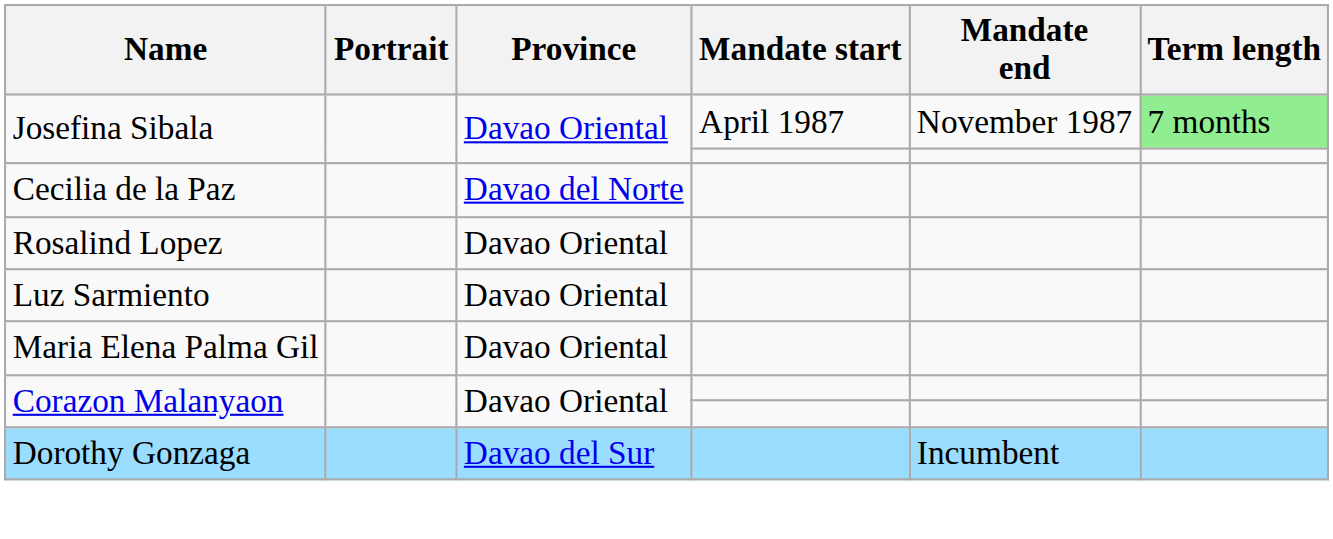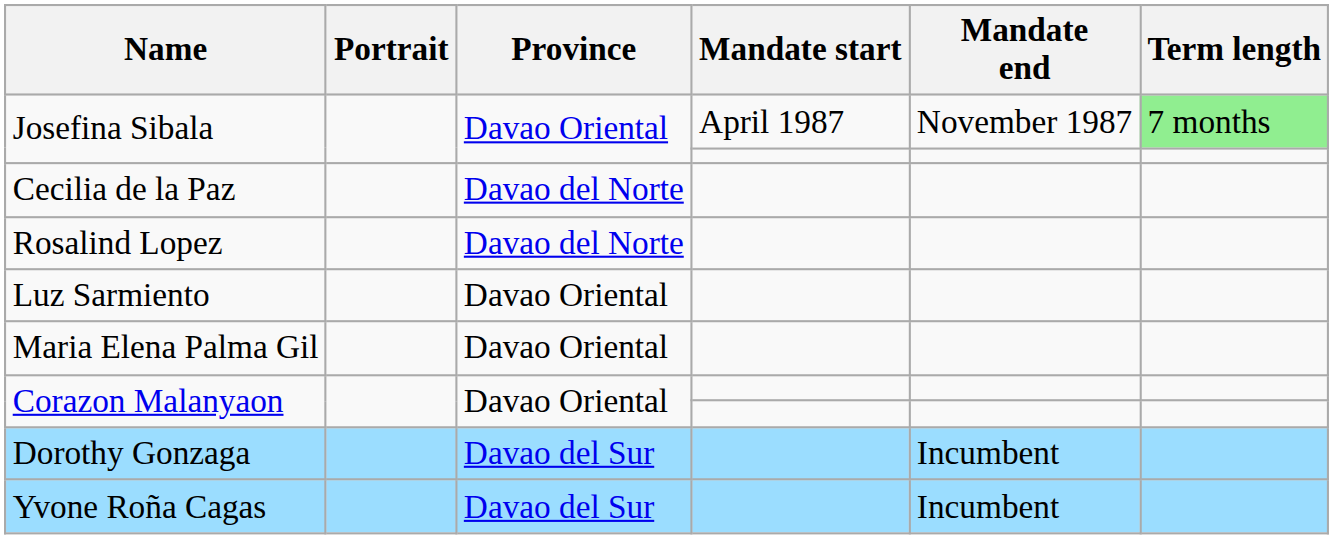 <table class="wikitable sortable">
 <tr>
 <th>Name</th>
 <th>Portrait</th>
 <th>Province</th>
 <th>Mandate start</th>
 <th>Mandate<br>end</th>
 <th>Term length</th>
 </tr>
 <tr>
 <td rowspan="2">Josefina Sibala</td>
 <td rowspan="2"></td>
 <td rowspan="2"><a href='#'>Davao Oriental</a></td>
 <td>April 1987</td>
 <td>November 1987</td>
 <td style="background: lightgreen;">7 months</td>
 </tr>
 <tr>
 <td></td>
 <td></td>
 <td></td>
 </tr>
 <tr>
 <td>Cecilia de la Paz</td>
 <td></td>
 <td><a href='#'>Davao del Norte</a></td>
 <td></td>
 <td></td>
 <td></td>
 </tr>
 <tr>
 <td>Rosalind Lopez</td>
 <td></td>
-<td>Davao Oriental</td>
+<td><a href='#'>Davao del Norte</a></td>
 <td></td>
 <td></td>
 <td></td>
 </tr>
 <tr>
 <td>Luz Sarmiento</td>
 <td></td>
 <td>Davao Oriental</td>
 <td></td>
 <td></td>
 <td></td>
 </tr>
 <tr>
 <td>Maria Elena Palma Gil</td>
 <td></td>
 <td>Davao Oriental</td>
 <td></td>
 <td></td>
 <td></td>
 </tr>
 <tr>
 <td rowspan="2"><a href='#'>Corazon Malanyaon</a></td>
 <td rowspan="2"></td>
 <td rowspan="2">Davao Oriental</td>
 <td></td>
 <td></td>
 <td></td>
 </tr>
 <tr>
 <td></td>
 <td></td>
 <td></td>
 </tr>
 <tr>
 <td style="background-color: #9BDDFF">Dorothy Gonzaga</td>
 <td style="background-color: #9BDDFF"></td>
 <td style="background-color: #9BDDFF"><a href='#'>Davao del Sur</a></td>
 <td style="background-color: #9BDDFF"></td>
 <td style="background-color: #9BDDFF">Incumbent</td>
 <td style="background-color: #9BDDFF"></td>
 </tr>
+<tr>
+<td style="background-color: #9BDDFF">Yvone Roña Cagas</td>
+<td style="background-color: #9BDDFF"></td>
+<td style="background-color: #9BDDFF"><a href='#'>Davao del Sur</a></td>
+<td style="background-color: #9BDDFF"></td>
+<td style="background-color: #9BDDFF">Incumbent</td>
+<td style="background-color: #9BDDFF"></td>
+</tr>
 </table>
